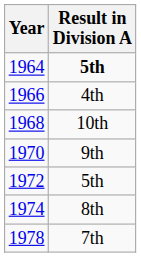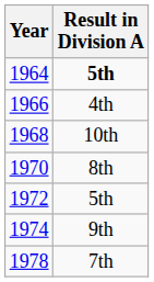 <table class="wikitable" style="text-align:center">
 <tr>
 <th>Year</th>
 <th>Result in<br>Division A</th>
 </tr>
 <tr>
 <td><a href='#'>1964</a></td>
 <td><strong>5th</strong></td>
 </tr>
 <tr>
 <td><a href='#'>1966</a></td>
 <td>4th</td>
 </tr>
 <tr>
 <td><a href='#'>1968</a></td>
 <td>10th</td>
 </tr>
 <tr>
 <td><a href='#'>1970</a></td>
-<td>9th</td>
+<td>8th</td>
 </tr>
 <tr>
 <td><a href='#'>1972</a></td>
 <td>5th</td>
 </tr>
 <tr>
 <td><a href='#'>1974</a></td>
-<td>8th</td>
+<td>9th</td>
 </tr>
 <tr>
 <td><a href='#'>1978</a></td>
 <td>7th</td>
 </tr>
 </table>
